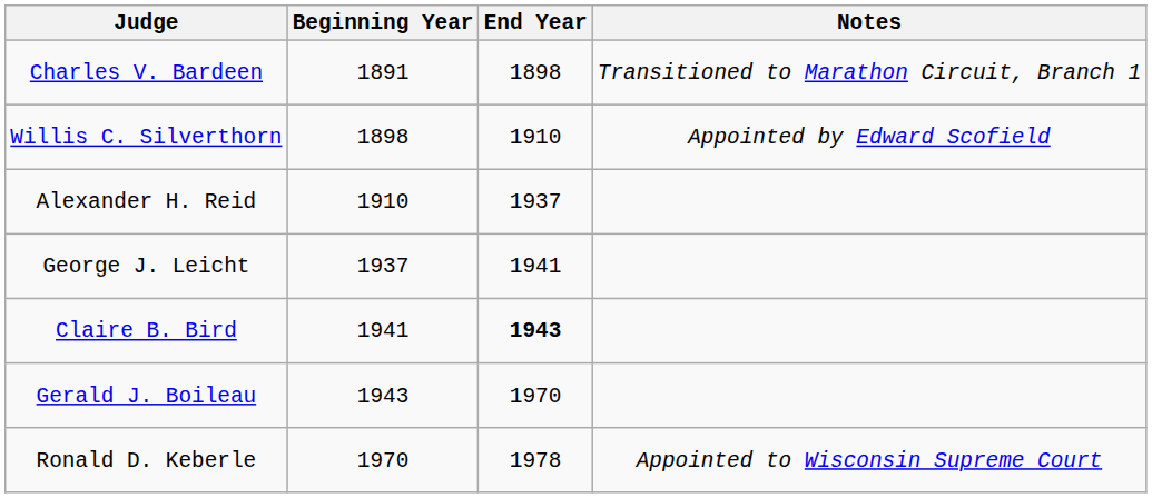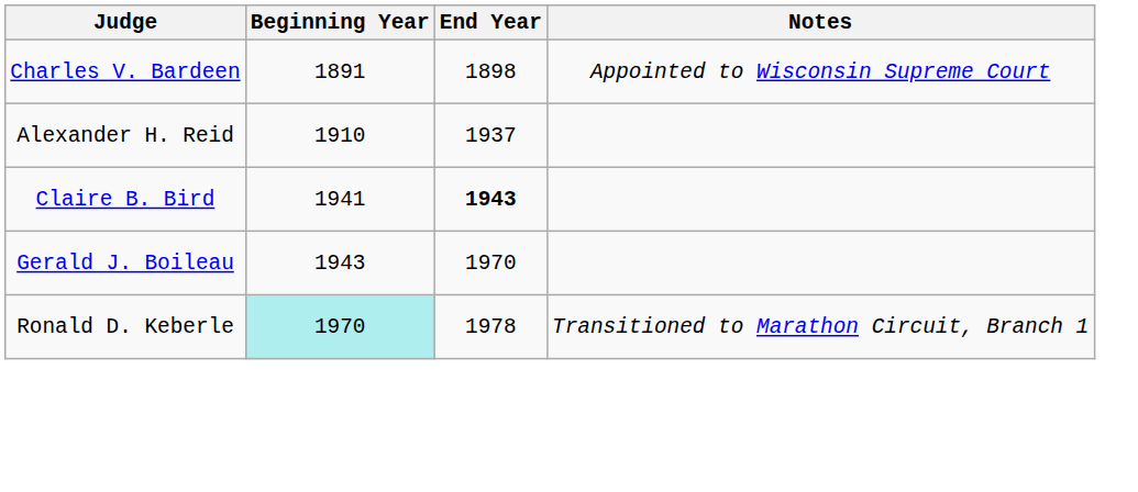 <table class=wikitable style="text-align:center">
 <tr>
 <th>Judge</th>
 <th>Beginning Year</th>
 <th>End Year</th>
 <th>Notes</th>
 </tr>
 <tr style="height:3em">
 <td><a href='#'>Charles V. Bardeen</a></td>
 <td>1891</td>
 <td>1898</td>
-<td><em>Transitioned to <a href='#'>Marathon</a> Circuit, Branch 1</em></td>
-</tr>
-<tr style="height:3em">
-<td><a href='#'>Willis C. Silverthorn</a></td>
-<td>1898</td>
-<td>1910</td>
-<td><em>Appointed by <a href='#'>Edward Scofield</a></em></td>
+<td><em>Appointed to <a href='#'>Wisconsin Supreme Court</a></em></td>
 </tr>
 <tr style="height:3em">
 <td>Alexander H. Reid</td>
 <td>1910</td>
 <td>1937</td>
-<td></td>
-</tr>
-<tr style="height:3em">
-<td>George J. Leicht</td>
-<td>1937</td>
-<td>1941</td>
 <td></td>
 </tr>
 <tr style="height:3em">
 <td><a href='#'>Claire B. Bird</a></td>
 <td>1941</td>
 <td><strong>1943</strong></td>
 <td></td>
 </tr>
 <tr style="height:3em">
 <td><a href='#'>Gerald J. Boileau</a></td>
 <td>1943</td>
 <td>1970</td>
 <td></td>
 </tr>
 <tr style="height:3em">
 <td>Ronald D. Keberle</td>
-<td>1970</td>
+<td style="background: paleturquoise;">1970</td>
 <td>1978</td>
-<td><em>Appointed to <a href='#'>Wisconsin Supreme Court</a></em></td>
+<td><em>Transitioned to <a href='#'>Marathon</a> Circuit, Branch 1</em></td>
 </tr>
 </table>
